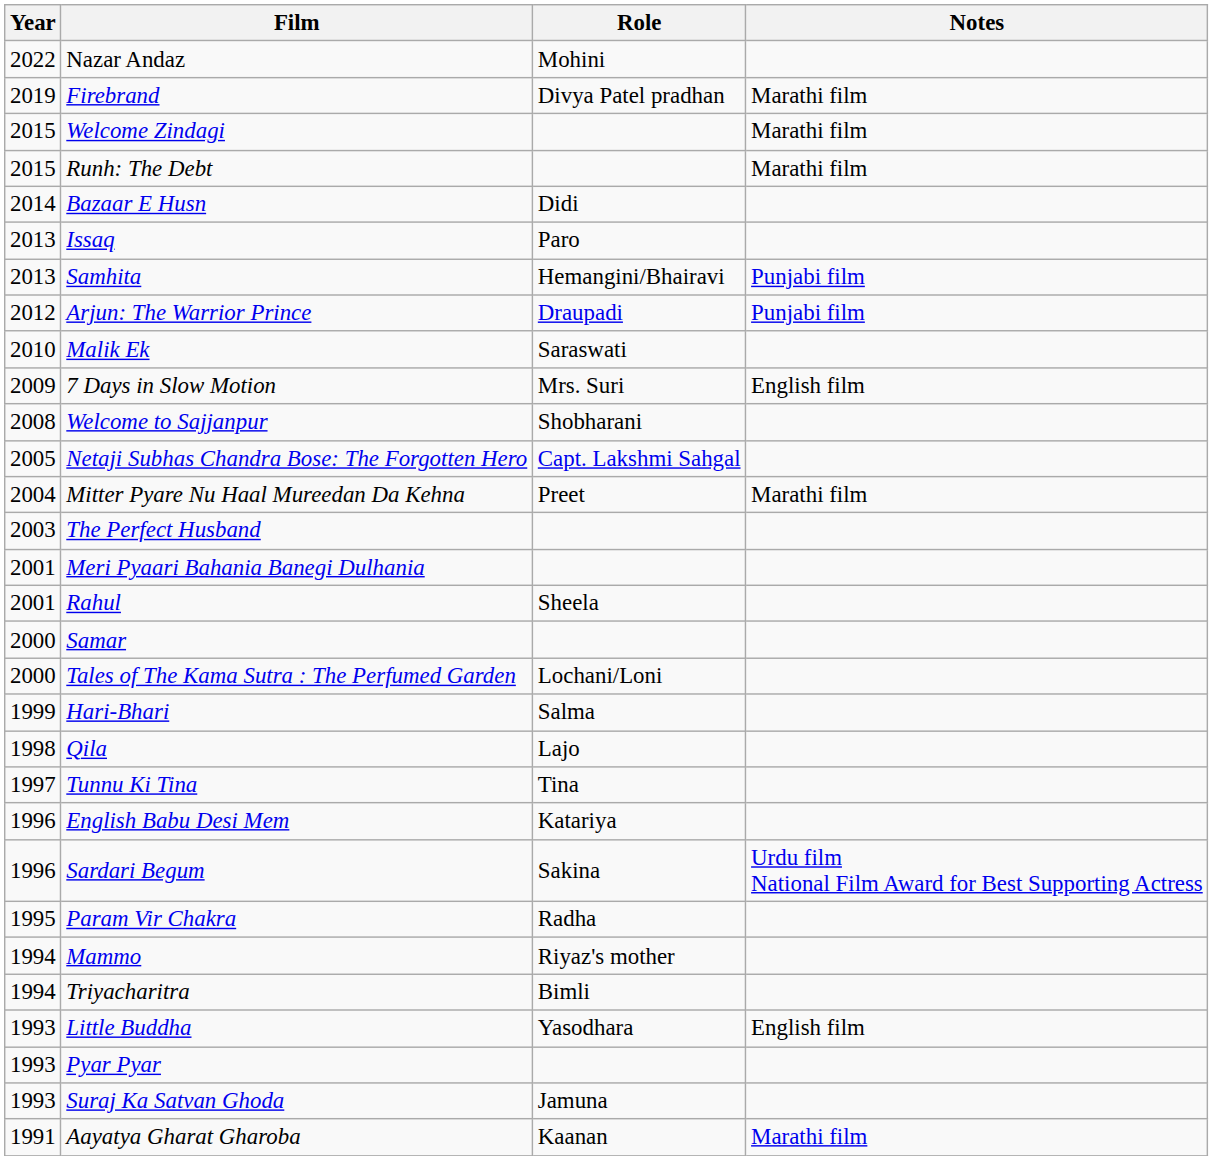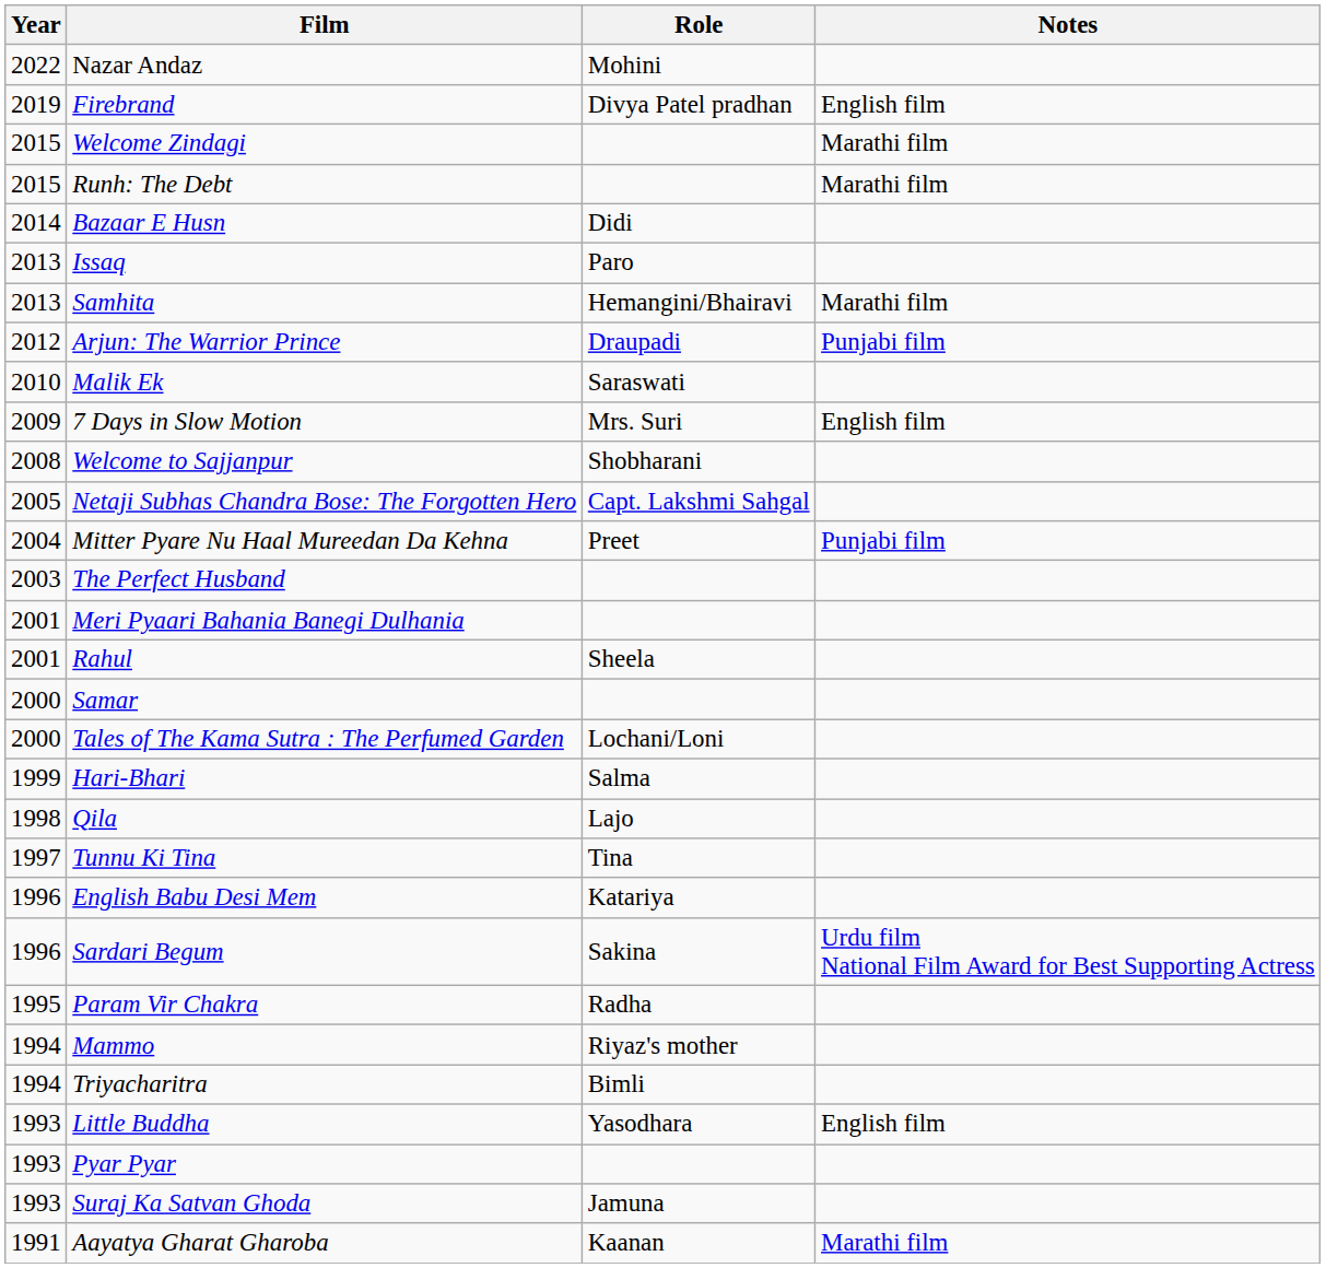 <table class="wikitable sortable">
 <tr>
 <th>Year</th>
 <th>Film</th>
 <th>Role</th>
 <th>Notes</th>
 </tr>
 <tr>
 <td>2022</td>
 <td>Nazar Andaz</td>
 <td>Mohini</td>
 <td></td>
 </tr>
 <tr>
 <td>2019</td>
 <td><em><a href='#'>Firebrand</a></em></td>
 <td>Divya Patel pradhan</td>
-<td>Marathi film</td>
+<td>English film</td>
 </tr>
 <tr>
 <td>2015</td>
 <td><em><a href='#'>Welcome Zindagi</a></em></td>
 <td></td>
 <td>Marathi film</td>
 </tr>
 <tr>
 <td>2015</td>
 <td><em>Runh: The Debt</em></td>
 <td></td>
 <td>Marathi film</td>
 </tr>
 <tr>
 <td>2014</td>
 <td><em><a href='#'>Bazaar E Husn</a></em></td>
 <td>Didi</td>
 <td></td>
 </tr>
 <tr>
 <td>2013</td>
 <td><em><a href='#'>Issaq</a></em></td>
 <td>Paro</td>
 <td></td>
 </tr>
 <tr>
 <td>2013</td>
 <td><em><a href='#'>Samhita</a></em></td>
 <td>Hemangini/Bhairavi</td>
-<td><a href='#'>Punjabi film</a></td>
+<td>Marathi film</td>
 </tr>
 <tr>
 <td>2012</td>
 <td><em><a href='#'>Arjun: The Warrior Prince</a></em></td>
 <td><a href='#'>Draupadi</a></td>
 <td><a href='#'>Punjabi film</a></td>
 </tr>
 <tr>
 <td>2010</td>
 <td><em><a href='#'>Malik Ek</a></em></td>
 <td>Saraswati</td>
 <td></td>
 </tr>
 <tr>
 <td>2009</td>
 <td><em>7 Days in Slow Motion</em></td>
 <td>Mrs. Suri</td>
 <td>English film</td>
 </tr>
 <tr>
 <td>2008</td>
 <td><em><a href='#'>Welcome to Sajjanpur</a></em></td>
 <td>Shobharani</td>
 <td></td>
 </tr>
 <tr>
 <td>2005</td>
 <td><em><a href='#'>Netaji Subhas Chandra Bose: The Forgotten Hero</a></em></td>
 <td><a href='#'>Capt. Lakshmi Sahgal</a></td>
 <td></td>
 </tr>
 <tr>
 <td>2004</td>
 <td><em>Mitter Pyare Nu Haal Mureedan Da Kehna</em></td>
 <td>Preet</td>
-<td>Marathi film</td>
+<td><a href='#'>Punjabi film</a></td>
 </tr>
 <tr>
 <td>2003</td>
 <td><em><a href='#'>The Perfect Husband</a></em></td>
 <td></td>
 <td></td>
 </tr>
 <tr>
 <td>2001</td>
 <td><em><a href='#'>Meri Pyaari Bahania Banegi Dulhania</a></em></td>
 <td></td>
 <td></td>
 </tr>
 <tr>
 <td>2001</td>
 <td><em><a href='#'>Rahul</a></em></td>
 <td>Sheela</td>
 <td></td>
 </tr>
 <tr>
 <td>2000</td>
 <td><em><a href='#'>Samar</a></em></td>
 <td></td>
 <td></td>
 </tr>
 <tr>
 <td>2000</td>
 <td><em><a href='#'>Tales of The Kama Sutra : The Perfumed Garden</a></em></td>
 <td>Lochani/Loni</td>
 <td></td>
 </tr>
 <tr>
 <td>1999</td>
 <td><em><a href='#'>Hari-Bhari</a></em></td>
 <td>Salma</td>
 <td></td>
 </tr>
 <tr>
 <td>1998</td>
 <td><em><a href='#'>Qila</a></em></td>
 <td>Lajo</td>
 <td></td>
 </tr>
 <tr>
 <td>1997</td>
 <td><em><a href='#'>Tunnu Ki Tina</a></em></td>
 <td>Tina</td>
 <td></td>
 </tr>
 <tr>
 <td>1996</td>
 <td><em><a href='#'>English Babu Desi Mem</a></em></td>
 <td>Katariya</td>
 <td></td>
 </tr>
 <tr>
 <td>1996</td>
 <td><em><a href='#'>Sardari Begum</a></em></td>
 <td>Sakina</td>
 <td><a href='#'>Urdu film</a><br><a href='#'>National Film Award for Best Supporting Actress</a></td>
 </tr>
 <tr>
 <td>1995</td>
 <td><em><a href='#'>Param Vir Chakra</a></em></td>
 <td>Radha</td>
 <td></td>
 </tr>
 <tr>
 <td>1994</td>
 <td><em><a href='#'>Mammo</a></em></td>
 <td>Riyaz's mother</td>
 <td></td>
 </tr>
 <tr>
 <td>1994</td>
 <td><em>Triyacharitra</em></td>
 <td>Bimli</td>
 <td></td>
 </tr>
 <tr>
 <td>1993</td>
 <td><em><a href='#'>Little Buddha</a></em></td>
 <td>Yasodhara</td>
 <td>English film</td>
 </tr>
 <tr>
 <td>1993</td>
 <td><em><a href='#'>Pyar Pyar</a></em></td>
 <td></td>
 <td></td>
 </tr>
 <tr>
 <td>1993</td>
 <td><em><a href='#'>Suraj Ka Satvan Ghoda</a></em></td>
 <td>Jamuna</td>
 <td></td>
 </tr>
 <tr>
 <td>1991</td>
 <td><em>Aayatya Gharat Gharoba</em></td>
 <td>Kaanan</td>
 <td><a href='#'>Marathi film</a></td>
 </tr>
 </table>
